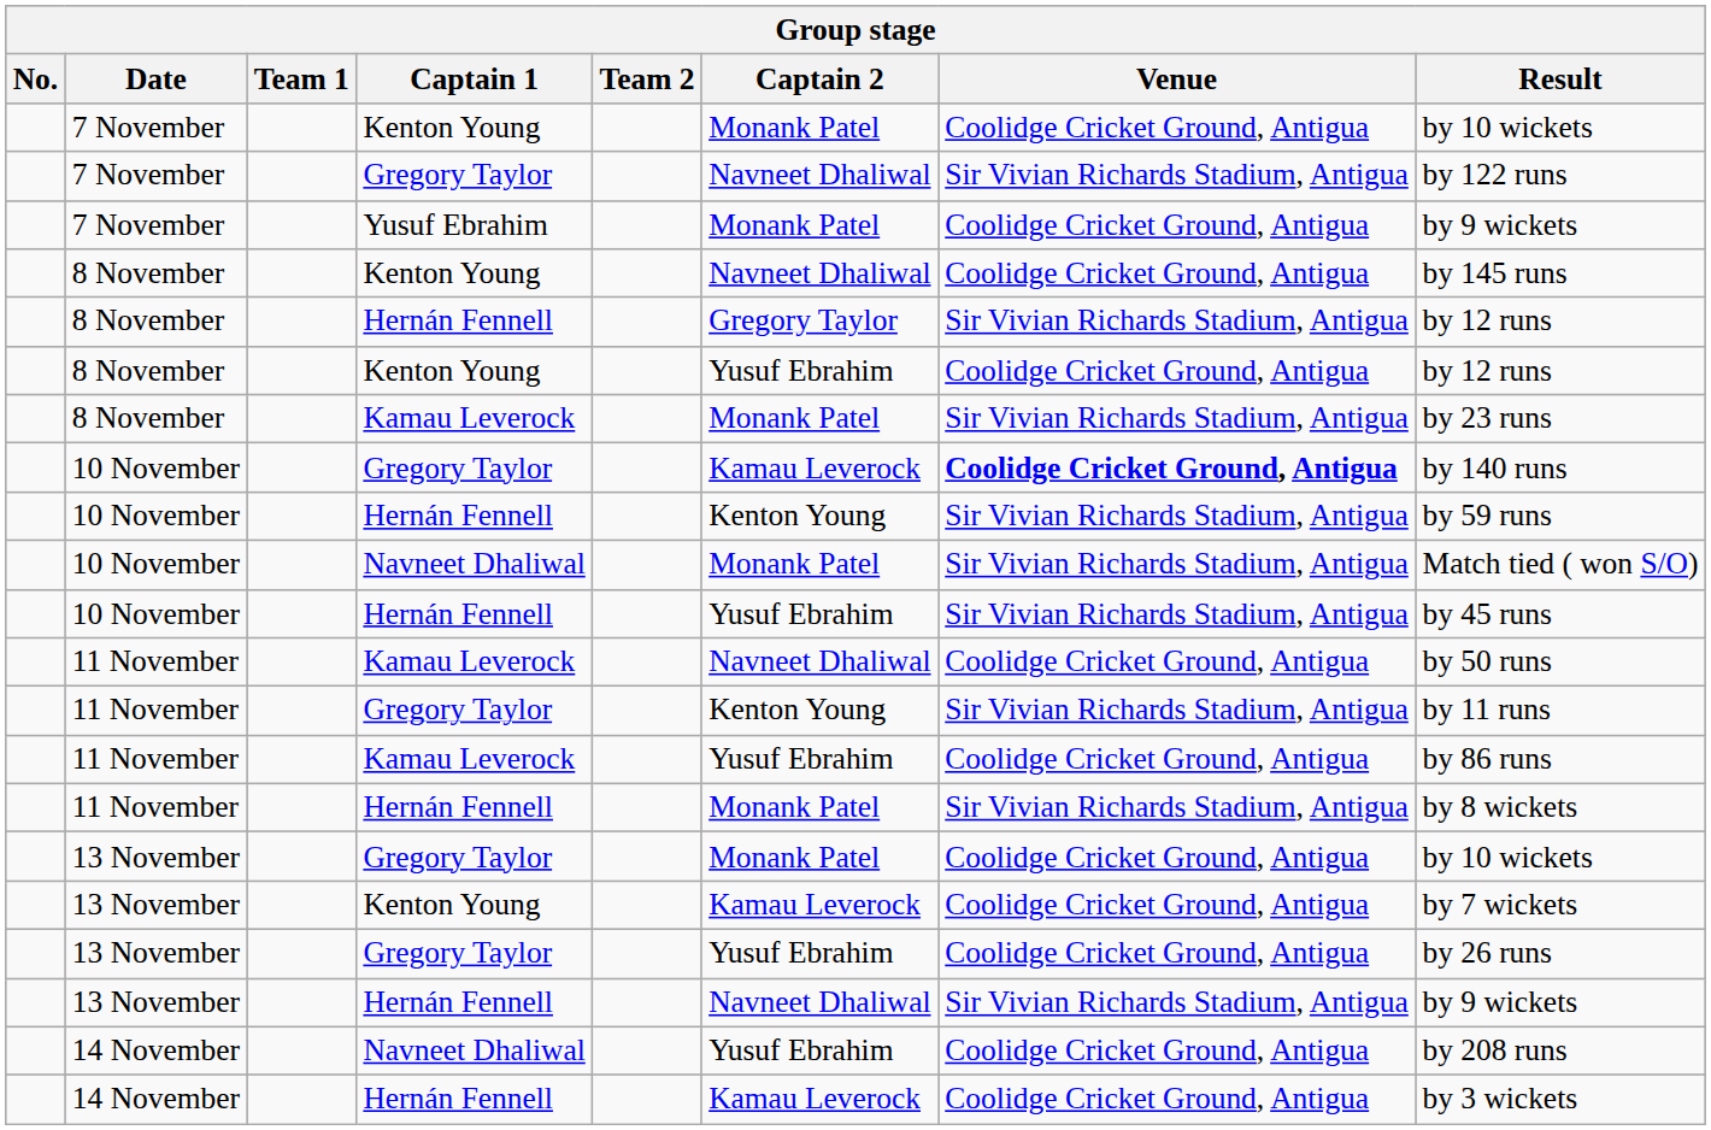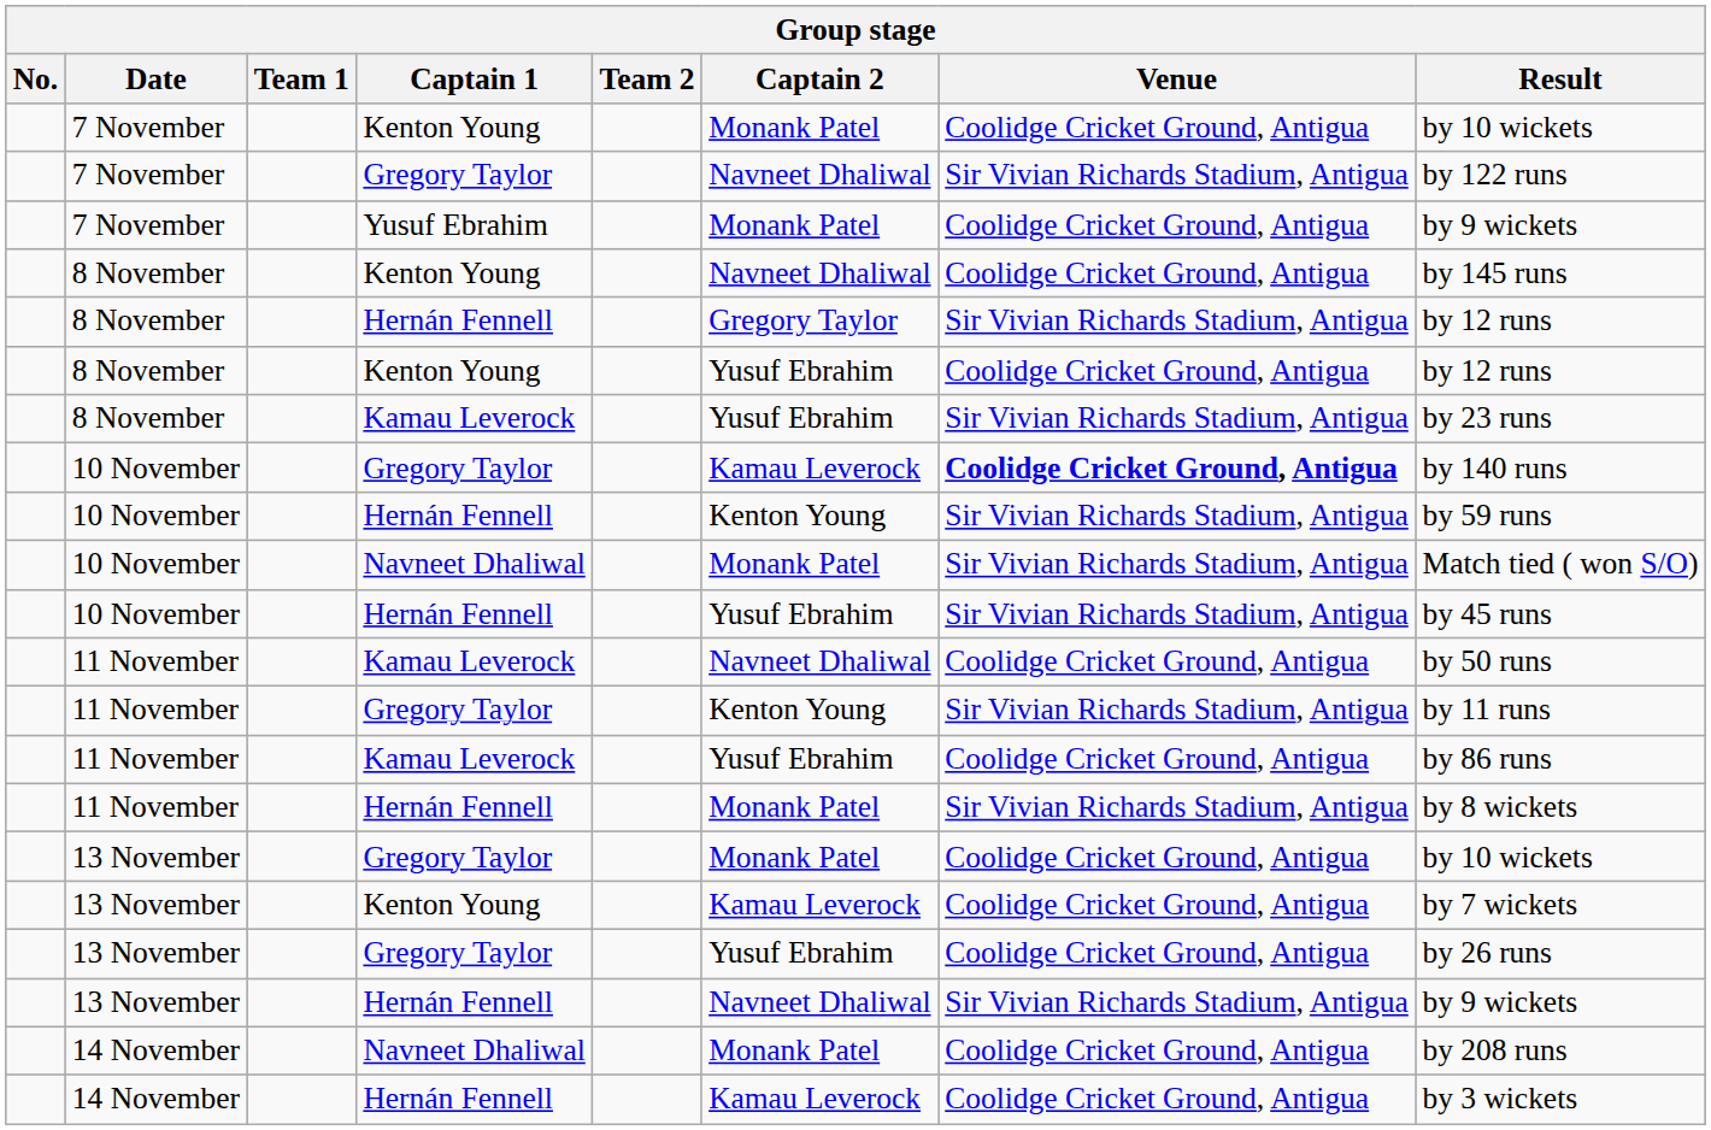 <table class="wikitable">
 <tr>
 <th colspan="9">Group stage</th>
 </tr>
 <tr>
 <th>No.</th>
 <th>Date</th>
 <th>Team 1</th>
 <th>Captain 1</th>
 <th>Team 2</th>
 <th>Captain 2</th>
 <th>Venue</th>
 <th>Result</th>
 </tr>
 <tr>
 <td></td>
 <td>7 November</td>
 <td></td>
 <td>Kenton Young</td>
 <td></td>
 <td><a href='#'>Monank Patel</a></td>
 <td><a href='#'>Coolidge Cricket Ground</a>, <a href='#'>Antigua</a></td>
 <td> by 10 wickets</td>
 </tr>
 <tr>
 <td></td>
 <td>7 November</td>
 <td></td>
 <td><a href='#'>Gregory Taylor</a></td>
 <td></td>
 <td><a href='#'>Navneet Dhaliwal</a></td>
 <td><a href='#'>Sir Vivian Richards Stadium</a>, <a href='#'>Antigua</a></td>
 <td> by 122 runs</td>
 </tr>
 <tr>
 <td></td>
 <td>7 November</td>
 <td></td>
 <td>Yusuf Ebrahim</td>
 <td></td>
 <td><a href='#'>Monank Patel</a></td>
 <td><a href='#'>Coolidge Cricket Ground</a>, <a href='#'>Antigua</a></td>
 <td> by 9 wickets</td>
 </tr>
 <tr>
 <td></td>
 <td>8 November</td>
 <td></td>
 <td>Kenton Young</td>
 <td></td>
 <td><a href='#'>Navneet Dhaliwal</a></td>
 <td><a href='#'>Coolidge Cricket Ground</a>, <a href='#'>Antigua</a></td>
 <td> by 145 runs</td>
 </tr>
 <tr>
 <td></td>
 <td>8 November</td>
 <td></td>
 <td><a href='#'>Hernán Fennell</a></td>
 <td></td>
 <td><a href='#'>Gregory Taylor</a></td>
 <td><a href='#'>Sir Vivian Richards Stadium</a>, <a href='#'>Antigua</a></td>
 <td> by 12 runs</td>
 </tr>
 <tr>
 <td></td>
 <td>8 November</td>
 <td></td>
 <td>Kenton Young</td>
 <td></td>
 <td>Yusuf Ebrahim</td>
 <td><a href='#'>Coolidge Cricket Ground</a>, <a href='#'>Antigua</a></td>
 <td> by 12 runs</td>
 </tr>
 <tr>
 <td></td>
 <td>8 November</td>
 <td></td>
 <td><a href='#'>Kamau Leverock</a></td>
 <td></td>
-<td><a href='#'>Monank Patel</a></td>
+<td>Yusuf Ebrahim</td>
 <td><a href='#'>Sir Vivian Richards Stadium</a>, <a href='#'>Antigua</a></td>
 <td> by 23 runs</td>
 </tr>
 <tr>
 <td></td>
 <td>10 November</td>
 <td></td>
 <td><a href='#'>Gregory Taylor</a></td>
 <td></td>
 <td><a href='#'>Kamau Leverock</a></td>
 <td><strong><a href='#'>Coolidge Cricket Ground</a>, <a href='#'>Antigua</a></strong></td>
 <td> by 140 runs</td>
 </tr>
 <tr>
 <td></td>
 <td>10 November</td>
 <td></td>
 <td><a href='#'>Hernán Fennell</a></td>
 <td></td>
 <td>Kenton Young</td>
 <td><a href='#'>Sir Vivian Richards Stadium</a>, <a href='#'>Antigua</a></td>
 <td> by 59 runs</td>
 </tr>
 <tr>
 <td></td>
 <td>10 November</td>
 <td></td>
 <td><a href='#'>Navneet Dhaliwal</a></td>
 <td></td>
 <td><a href='#'>Monank Patel</a></td>
 <td><a href='#'>Sir Vivian Richards Stadium</a>, <a href='#'>Antigua</a></td>
 <td>Match tied ( won <a href='#'>S/O</a>)</td>
 </tr>
 <tr>
 <td></td>
 <td>10 November</td>
 <td></td>
 <td><a href='#'>Hernán Fennell</a></td>
 <td></td>
 <td>Yusuf Ebrahim</td>
 <td><a href='#'>Sir Vivian Richards Stadium</a>, <a href='#'>Antigua</a></td>
 <td> by 45 runs</td>
 </tr>
 <tr>
 <td></td>
 <td>11 November</td>
 <td></td>
 <td><a href='#'>Kamau Leverock</a></td>
 <td></td>
 <td><a href='#'>Navneet Dhaliwal</a></td>
 <td><a href='#'>Coolidge Cricket Ground</a>, <a href='#'>Antigua</a></td>
 <td> by 50 runs</td>
 </tr>
 <tr>
 <td></td>
 <td>11 November</td>
 <td></td>
 <td><a href='#'>Gregory Taylor</a></td>
 <td></td>
 <td>Kenton Young</td>
 <td><a href='#'>Sir Vivian Richards Stadium</a>, <a href='#'>Antigua</a></td>
 <td> by 11 runs</td>
 </tr>
 <tr>
 <td></td>
 <td>11 November</td>
 <td></td>
 <td><a href='#'>Kamau Leverock</a></td>
 <td></td>
 <td>Yusuf Ebrahim</td>
 <td><a href='#'>Coolidge Cricket Ground</a>, <a href='#'>Antigua</a></td>
 <td> by 86 runs</td>
 </tr>
 <tr>
 <td></td>
 <td>11 November</td>
 <td></td>
 <td><a href='#'>Hernán Fennell</a></td>
 <td></td>
 <td><a href='#'>Monank Patel</a></td>
 <td><a href='#'>Sir Vivian Richards Stadium</a>, <a href='#'>Antigua</a></td>
 <td> by 8 wickets</td>
 </tr>
 <tr>
 <td></td>
 <td>13 November</td>
 <td></td>
 <td><a href='#'>Gregory Taylor</a></td>
 <td></td>
 <td><a href='#'>Monank Patel</a></td>
 <td><a href='#'>Coolidge Cricket Ground</a>, <a href='#'>Antigua</a></td>
 <td> by 10 wickets</td>
 </tr>
 <tr>
 <td></td>
 <td>13 November</td>
 <td></td>
 <td>Kenton Young</td>
 <td></td>
 <td><a href='#'>Kamau Leverock</a></td>
 <td><a href='#'>Coolidge Cricket Ground</a>, <a href='#'>Antigua</a></td>
 <td> by 7 wickets</td>
 </tr>
 <tr>
 <td></td>
 <td>13 November</td>
 <td></td>
 <td><a href='#'>Gregory Taylor</a></td>
 <td></td>
 <td>Yusuf Ebrahim</td>
 <td><a href='#'>Coolidge Cricket Ground</a>, <a href='#'>Antigua</a></td>
 <td> by 26 runs</td>
 </tr>
 <tr>
 <td></td>
 <td>13 November</td>
 <td></td>
 <td><a href='#'>Hernán Fennell</a></td>
 <td></td>
 <td><a href='#'>Navneet Dhaliwal</a></td>
 <td><a href='#'>Sir Vivian Richards Stadium</a>, <a href='#'>Antigua</a></td>
 <td> by 9 wickets</td>
 </tr>
 <tr>
 <td></td>
 <td>14 November</td>
 <td></td>
 <td><a href='#'>Navneet Dhaliwal</a></td>
 <td></td>
-<td>Yusuf Ebrahim</td>
+<td><a href='#'>Monank Patel</a></td>
 <td><a href='#'>Coolidge Cricket Ground</a>, <a href='#'>Antigua</a></td>
 <td> by 208 runs</td>
 </tr>
 <tr>
 <td></td>
 <td>14 November</td>
 <td></td>
 <td><a href='#'>Hernán Fennell</a></td>
 <td></td>
 <td><a href='#'>Kamau Leverock</a></td>
 <td><a href='#'>Coolidge Cricket Ground</a>, <a href='#'>Antigua</a></td>
 <td> by 3 wickets</td>
 </tr>
 </table>
